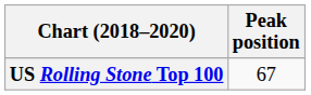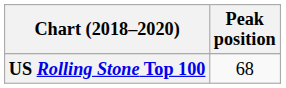 <table class="wikitable sortable plainrowheaders" style="text-align:center">
 <tr>
 <th scope="col">Chart (2018–2020)</th>
 <th scope="col">Peak<br>position</th>
 </tr>
 <tr>
 </tr>
 <tr>
 </tr>
 <tr>
 </tr>
 <tr>
 </tr>
 <tr>
 </tr>
 <tr>
 </tr>
 <tr>
 </tr>
 <tr>
 </tr>
 <tr>
 </tr>
 <tr>
 </tr>
 <tr>
 </tr>
 <tr>
 </tr>
 <tr>
 </tr>
 <tr>
 </tr>
 <tr>
 </tr>
 <tr>
 </tr>
 <tr>
 <th scope="row">US <a href='#'><em>Rolling Stone</em> Top 100</a></th>
-<td>67</td>
+<td>68</td>
 </tr>
 </table>
